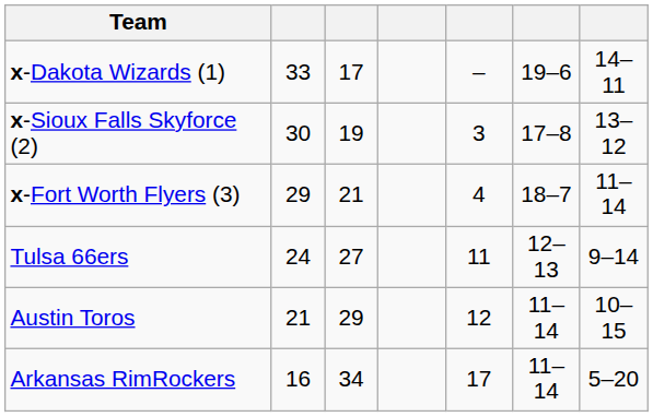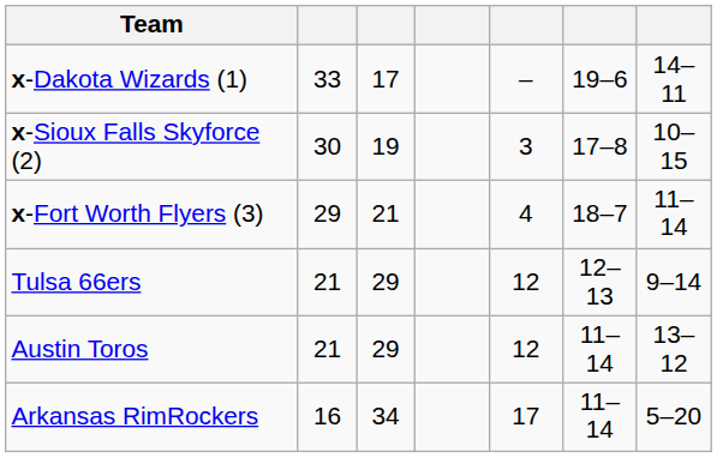 <table class="wikitable" style="text-align:center">
 <tr>
 <th style="width:180px">Team</th>
 <th style="width:30px"></th>
 <th style="width:30px"></th>
 <th style="width:40px"></th>
 <th style="width:40px"></th>
 <th style="width:40px"></th>
 <th style="width:40px"></th>
 </tr>
 <tr>
 <td align=left><strong>x</strong>-<a href='#'>Dakota Wizards</a> (1)</td>
 <td>33</td>
 <td>17</td>
 <td></td>
 <td>–</td>
 <td>19–6</td>
 <td>14–11</td>
 </tr>
 <tr>
 <td align=left><strong>x</strong>-<a href='#'>Sioux Falls Skyforce</a> (2)</td>
 <td>30</td>
 <td>19</td>
 <td></td>
 <td>3</td>
 <td>17–8</td>
-<td>13–12</td>
+<td>10–15</td>
 </tr>
 <tr>
 <td align=left><strong>x</strong>-<a href='#'>Fort Worth Flyers</a> (3)</td>
 <td>29</td>
 <td>21</td>
 <td></td>
 <td>4</td>
 <td>18–7</td>
 <td>11–14</td>
 </tr>
 <tr>
 <td align=left><a href='#'>Tulsa 66ers</a></td>
-<td>24</td>
-<td>27</td>
+<td>21</td>
+<td>29</td>
 <td></td>
-<td>11</td>
+<td>12</td>
 <td>12–13</td>
 <td>9–14</td>
 </tr>
 <tr>
 <td align=left><a href='#'>Austin Toros</a></td>
 <td>21</td>
 <td>29</td>
 <td></td>
 <td>12</td>
 <td>11–14</td>
-<td>10–15</td>
+<td>13–12</td>
 </tr>
 <tr>
 <td align=left><a href='#'>Arkansas RimRockers</a></td>
 <td>16</td>
 <td>34</td>
 <td></td>
 <td>17</td>
 <td>11–14</td>
 <td>5–20</td>
 </tr>
 </table>
